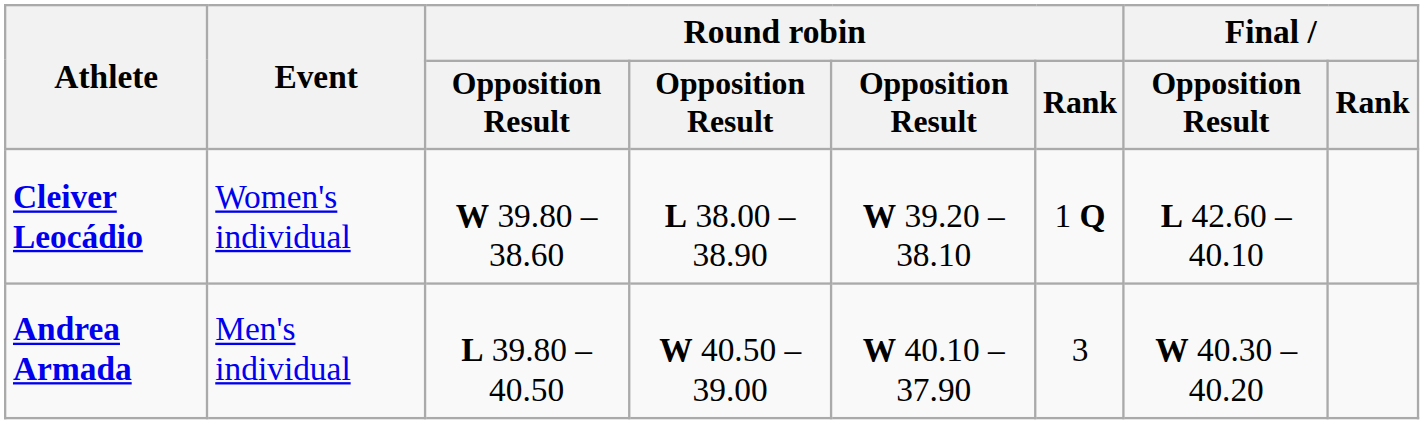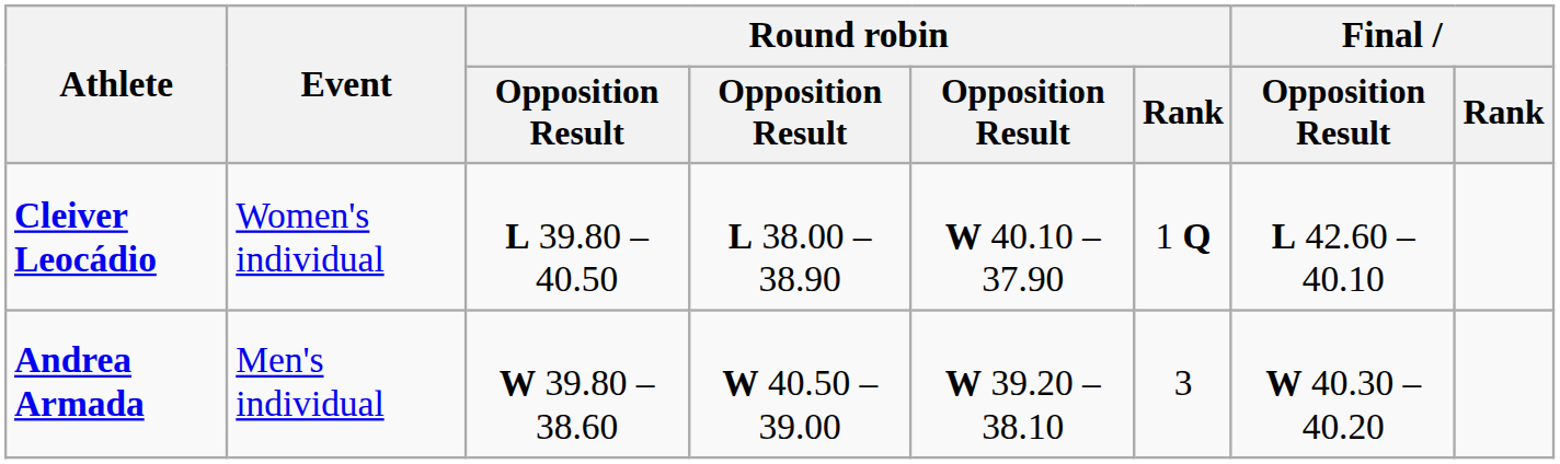 <table class=wikitable style=font-size:90%;text-align:center>
 <tr>
 <th rowspan=2>Athlete</th>
 <th rowspan=2>Event</th>
 <th colspan=4>Round robin</th>
 <th colspan=2>Final / </th>
 </tr>
 <tr style=font-size:95%>
 <th>Opposition<br>Result</th>
 <th>Opposition<br>Result</th>
 <th>Opposition<br>Result</th>
 <th>Rank</th>
 <th>Opposition<br>Result</th>
 <th>Rank</th>
 </tr>
 <tr>
 <td align=left><strong><a href='#'>Cleiver Leocádio</a></strong></td>
 <td align=left><a href='#'>Women's individual</a></td>
-<td><br><strong>W</strong> 39.80 – 38.60</td>
+<td><br><strong>L</strong> 39.80 – 40.50</td>
 <td><br><strong>L</strong> 38.00 – 38.90</td>
-<td><br><strong>W</strong> 39.20 – 38.10</td>
+<td><br><strong>W</strong> 40.10 – 37.90</td>
 <td>1 <strong>Q</strong></td>
 <td><br><strong>L</strong> 42.60 – 40.10</td>
 <td></td>
 </tr>
 <tr>
 <td align=left><strong><a href='#'>Andrea Armada</a></strong></td>
 <td align=left><a href='#'>Men's individual</a></td>
-<td><br><strong>L</strong> 39.80 – 40.50</td>
+<td><br><strong>W</strong> 39.80 – 38.60</td>
 <td><br><strong>W</strong> 40.50 – 39.00</td>
-<td><br><strong>W</strong> 40.10 – 37.90</td>
+<td><br><strong>W</strong> 39.20 – 38.10</td>
 <td>3</td>
 <td><br><strong>W</strong> 40.30 – 40.20</td>
 <td></td>
 </tr>
 </table>
